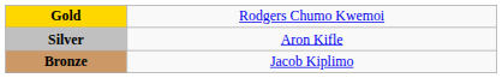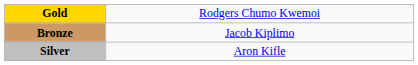 <table class="wikitable" style=" text-align:center; " width="35%">
 <tr>
 <td style="background:gold"><strong>Gold</strong></td>
 <td><a href='#'>Rodgers Chumo Kwemoi</a> <br><small></small></td>
 </tr>
 <tr>
+<td style="background:#cc9966"><strong>Bronze</strong></td>
+<td><a href='#'>Jacob Kiplimo</a> <br><small></small></td>
+</tr>
+<tr>
 <td style="background:silver"><strong>Silver</strong></td>
 <td><a href='#'>Aron Kifle</a><br><small> </small></td>
 </tr>
-<tr>
-<td style="background:#cc9966"><strong>Bronze</strong></td>
-<td><a href='#'>Jacob Kiplimo</a> <br><small></small></td>
-</tr>
 </table>
